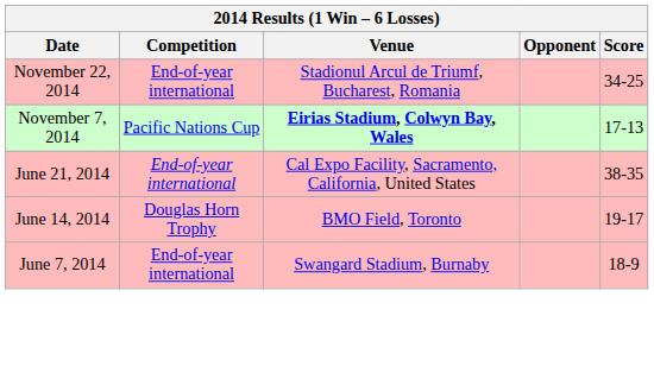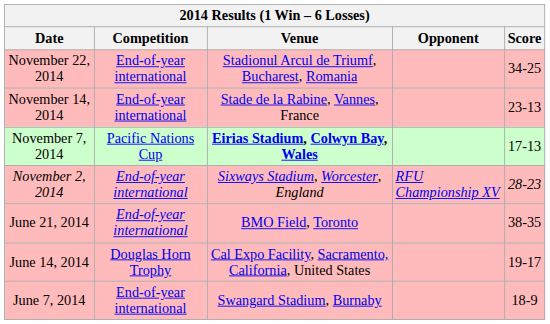 <table class="wikitable sortable">
 <tr>
 <th colspan="5"><strong>2014 Results (1 Win – 6 Losses)</strong></th>
 </tr>
 <tr>
 <th>Date</th>
 <th>Competition</th>
 <th>Venue</th>
 <th>Opponent</th>
 <th>Score</th>
 </tr>
 <tr style="background:#fbb;">
 <td align=center>November 22, 2014</td>
 <td align=center><a href='#'>End-of-year international</a></td>
 <td align=center><a href='#'>Stadionul Arcul de Triumf</a>, <a href='#'>Bucharest</a>, <a href='#'>Romania</a></td>
 <td></td>
 <td align=center>34-25</td>
 </tr>
+<tr style="background:#fbb;">
+<td align=center>November 14, 2014</td>
+<td align=center><a href='#'>End-of-year international</a></td>
+<td align=center><a href='#'>Stade de la Rabine</a>, <a href='#'>Vannes</a>, France</td>
+<td></td>
+<td align=center>23-13</td>
+</tr>
 <tr style="background:#cfc;">
 <td align=center>November 7, 2014</td>
 <td align=center><a href='#'>Pacific Nations Cup</a></td>
 <td align=center><strong><a href='#'>Eirias Stadium</a>, <a href='#'>Colwyn Bay</a>, <a href='#'>Wales</a></strong></td>
 <td></td>
 <td align=center>17-13</td>
 </tr>
 <tr style="background:#fbb;">
+<td align=center><em>November 2, 2014</em></td>
+<td align=center><em><a href='#'>End-of-year international</a></em></td>
+<td align=center><em><a href='#'>Sixways Stadium</a></em>, <em><a href='#'>Worcester</a></em>, <em>England</em></td>
+<td> <em><a href='#'>RFU Championship XV</a></em></td>
+<td align=center><em>28-23</em></td>
+</tr>
+<tr style="background:#fbb;">
 <td align=center>June 21, 2014</td>
 <td align=center><em><a href='#'>End-of-year international</a></em></td>
-<td align=center><a href='#'>Cal Expo Facility</a>, <a href='#'>Sacramento, California</a>, United States</td>
+<td align=center><a href='#'>BMO Field</a>, <a href='#'>Toronto</a></td>
 <td></td>
 <td align=center>38-35</td>
 </tr>
 <tr style="background:#fbb;">
 <td align=center>June 14, 2014</td>
 <td align=center><a href='#'>Douglas Horn Trophy</a></td>
-<td align=center><a href='#'>BMO Field</a>, <a href='#'>Toronto</a></td>
+<td align=center><a href='#'>Cal Expo Facility</a>, <a href='#'>Sacramento, California</a>, United States</td>
 <td></td>
 <td align=center>19-17</td>
 </tr>
 <tr style="background:#fbb;">
 <td align=center>June 7, 2014</td>
 <td align=center><a href='#'>End-of-year international</a></td>
 <td align=center><a href='#'>Swangard Stadium</a>, <a href='#'>Burnaby</a></td>
 <td></td>
 <td align=center>18-9</td>
 </tr>
 </table>
